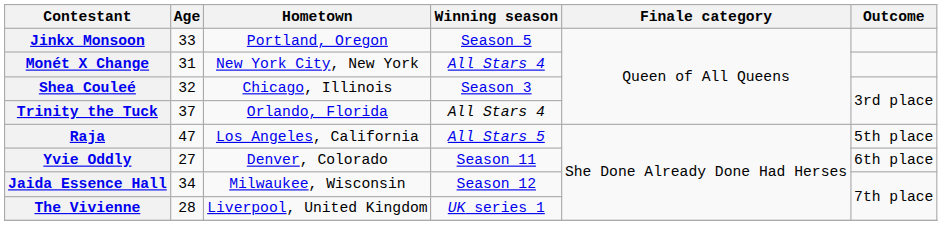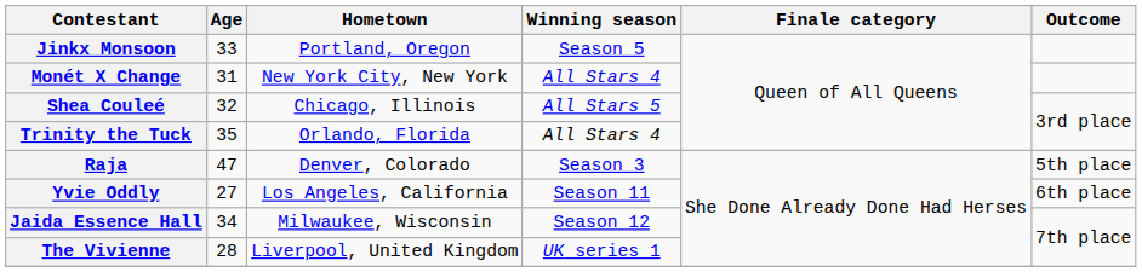 <table class="wikitable sortable" style="text-align:center">
 <tr>
 <th scope="col">Contestant</th>
 <th scope="col">Age</th>
 <th scope="col">Hometown</th>
 <th scope="col">Winning season</th>
 <th scope="col" class="unsortable">Finale category</th>
 <th scope="col">Outcome</th>
 </tr>
 <tr>
 <th scope="row"><a href='#'>Jinkx Monsoon</a></th>
 <td>33</td>
 <td><a href='#'>Portland, Oregon</a></td>
 <td><a href='#'>Season 5</a></td>
 <td rowspan="4">Queen of All Queens</td>
 <td></td>
 </tr>
 <tr>
 <th scope="row"><a href='#'>Monét X Change</a></th>
 <td>31</td>
 <td><a href='#'>New York City</a>, New York</td>
 <td nowrap><a href='#'><em>All Stars 4</em></a></td>
 <td></td>
 </tr>
 <tr>
 <th scope="row"><a href='#'>Shea Couleé</a></th>
 <td>32</td>
 <td><a href='#'>Chicago</a>, Illinois</td>
-<td><a href='#'>Season 3</a></td>
+<td><a href='#'><em>All Stars 5</em></a></td>
 <td rowspan="2">3rd place</td>
 </tr>
 <tr>
 <th scope="row"><a href='#'>Trinity the Tuck</a></th>
-<td>37</td>
+<td>35</td>
 <td><a href='#'>Orlando, Florida</a></td>
 <td><em>All Stars 4</em></td>
 </tr>
 <tr>
 <th scope="row"><a href='#'>Raja</a></th>
 <td>47</td>
-<td><a href='#'>Los Angeles</a>, California</td>
-<td><a href='#'><em>All Stars 5</em></a></td>
+<td><a href='#'>Denver</a>, Colorado</td>
+<td><a href='#'>Season 3</a></td>
 <td rowspan="4">She Done Already Done Had Herses</td>
 <td>5th place</td>
 </tr>
 <tr>
 <th scope="row"><a href='#'>Yvie Oddly</a></th>
 <td>27</td>
-<td><a href='#'>Denver</a>, Colorado</td>
+<td><a href='#'>Los Angeles</a>, California</td>
 <td><a href='#'>Season 11</a></td>
 <td>6th place</td>
 </tr>
 <tr>
 <th scope="row" nowrap><a href='#'>Jaida Essence Hall</a></th>
 <td>34</td>
 <td><a href='#'>Milwaukee</a>, Wisconsin</td>
 <td><a href='#'>Season 12</a></td>
 <td rowspan="2">7th place</td>
 </tr>
 <tr>
 <th scope="row"><a href='#'>The Vivienne</a></th>
 <td>28</td>
 <td nowrap><a href='#'>Liverpool</a>, United Kingdom</td>
 <td><a href='#'><em>UK</em> series 1</a></td>
 </tr>
 <tr>
 </tr>
 </table>
